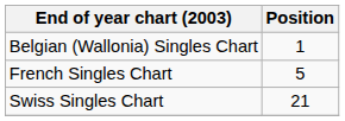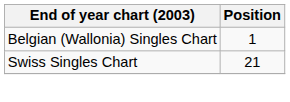 <table class="wikitable sortable">
 <tr>
 <th align="left">End of year chart (2003)</th>
 <th align="center">Position</th>
 </tr>
 <tr>
 <td align="left">Belgian (Wallonia) Singles Chart</td>
 <td align="center">1</td>
 </tr>
 <tr>
-<td align="left">French Singles Chart</td>
-<td align="center">5</td>
-</tr>
-<tr>
 <td align="left">Swiss Singles Chart</td>
 <td align="center">21</td>
 </tr>
 <tr>
 </tr>
 </table>
